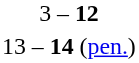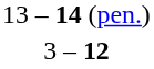 <table style="text-align:center">
 <tr>
 <th width=200></th>
 <th width=100></th>
 <th width=200></th>
 </tr>
 <tr>
 <td align=right></td>
-<td>3 – <strong>12</strong></td>
+<td>13 – <strong>14</strong> (<a href='#'>pen.</a>)</td>
 <td align=left><strong></strong></td>
 </tr>
 <tr>
 <td align=right></td>
-<td>13 – <strong>14</strong> (<a href='#'>pen.</a>)</td>
+<td>3 – <strong>12</strong></td>
 <td align=left><strong></strong></td>
 </tr>
 </table>
